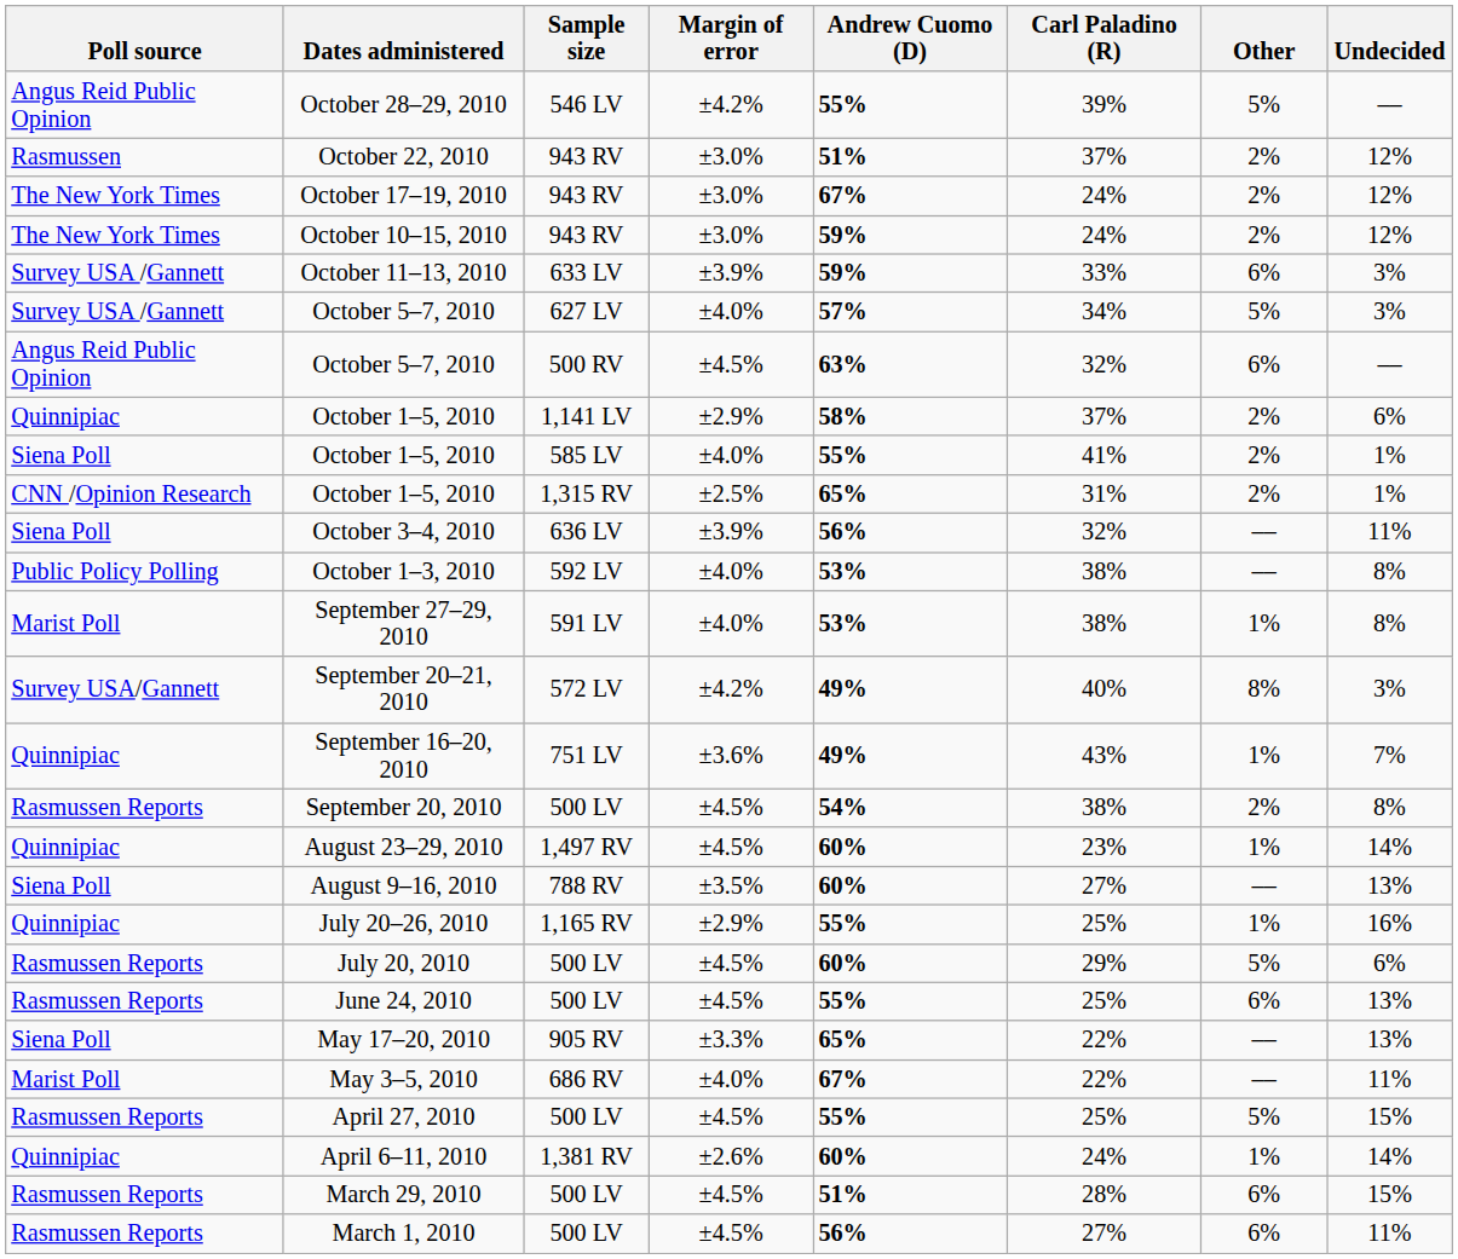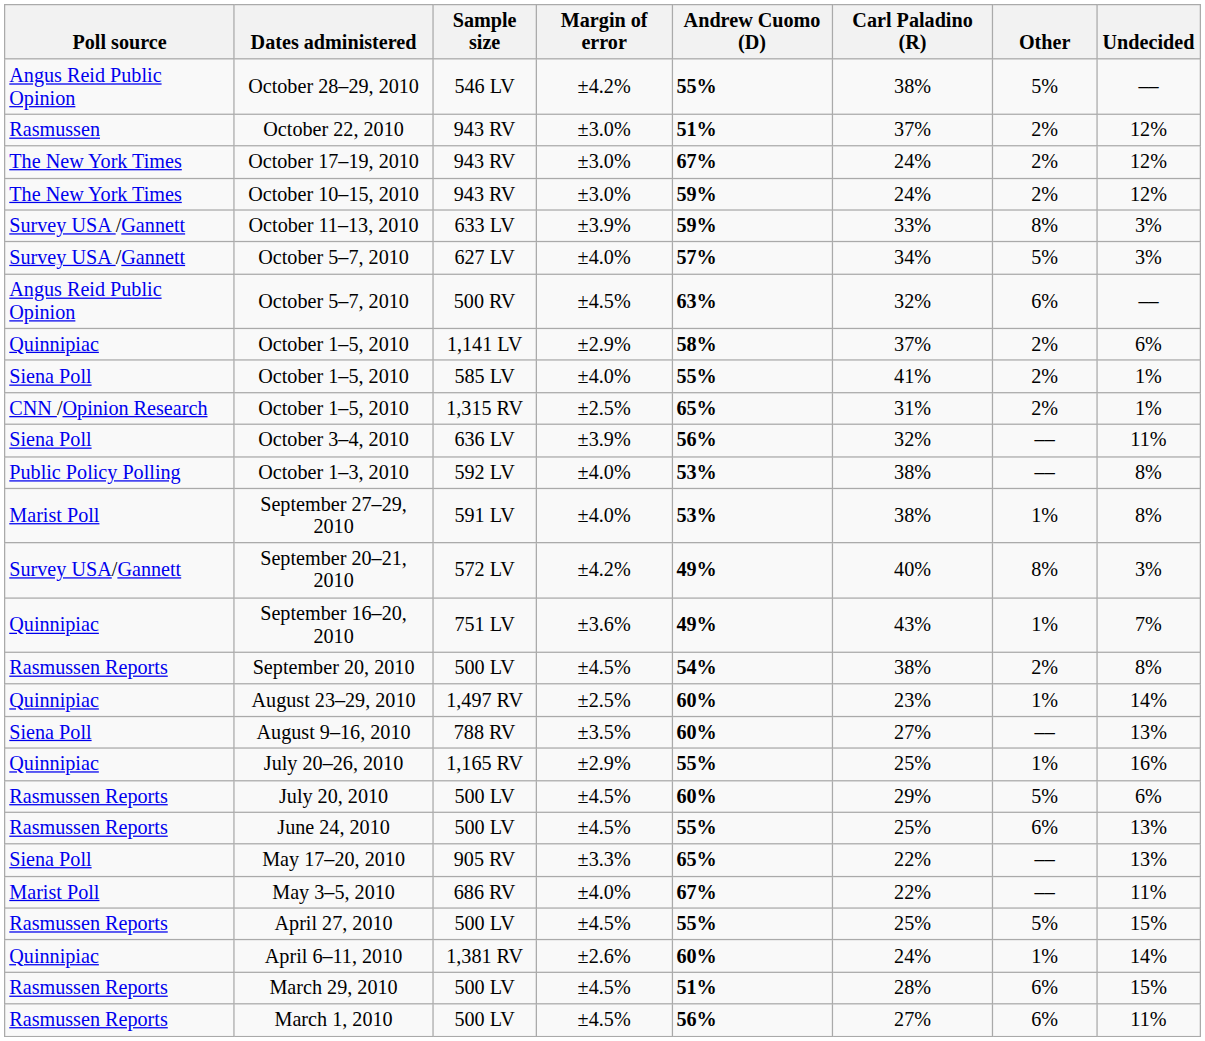 <table class="wikitable">
 <tr valign=bottom>
 <th style="width:175px;">Poll source</th>
 <th style="width:150px;">Dates administered</th>
 <th style="width:75px;">Sample size</th>
 <th style="width:100px;">Margin of error</th>
 <th style="width:120px;">Andrew Cuomo (D)</th>
 <th style="width:120px;">Carl Paladino (R)</th>
 <th style="width:75px;">Other</th>
 <th style="width:75px;">Undecided</th>
 </tr>
 <tr>
 <td><a href='#'>Angus Reid Public Opinion</a></td>
 <td align=center>October 28–29, 2010</td>
 <td align=center>546 LV</td>
 <td align=center>±4.2%</td>
 <td><strong>55%</strong></td>
-<td align=center>39%</td>
+<td align=center>38%</td>
 <td align=center>5%</td>
 <td align=center>––</td>
 </tr>
 <tr>
 <td><a href='#'>Rasmussen</a></td>
 <td align=center>October 22, 2010</td>
 <td align=center>943 RV</td>
 <td align=center>±3.0%</td>
 <td><strong>51%</strong></td>
 <td align=center>37%</td>
 <td align=center>2%</td>
 <td align=center>12%</td>
 </tr>
 <tr>
 <td><a href='#'>The New York Times</a></td>
 <td align=center>October 17–19, 2010</td>
 <td align=center>943 RV</td>
 <td align=center>±3.0%</td>
 <td><strong>67%</strong></td>
 <td align=center>24%</td>
 <td align=center>2%</td>
 <td align=center>12%</td>
 </tr>
 <tr>
 <td><a href='#'>The New York Times</a></td>
 <td align=center>October 10–15, 2010</td>
 <td align=center>943 RV</td>
 <td align=center>±3.0%</td>
 <td><strong>59%</strong></td>
 <td align=center>24%</td>
 <td align=center>2%</td>
 <td align=center>12%</td>
 </tr>
 <tr>
 <td><a href='#'>Survey USA </a>/<a href='#'>Gannett</a></td>
 <td align=center>October 11–13, 2010</td>
 <td align=center>633 LV</td>
 <td align=center>±3.9%</td>
 <td><strong>59%</strong></td>
 <td align=center>33%</td>
-<td align=center>6%</td>
+<td align=center>8%</td>
 <td align=center>3%</td>
 </tr>
 <tr>
 <td><a href='#'>Survey USA </a>/<a href='#'>Gannett</a></td>
 <td align=center>October 5–7, 2010</td>
 <td align=center>627 LV</td>
 <td align=center>±4.0%</td>
 <td><strong>57%</strong></td>
 <td align=center>34%</td>
 <td align=center>5%</td>
 <td align=center>3%</td>
 </tr>
 <tr>
 <td><a href='#'>Angus Reid Public Opinion</a></td>
 <td align=center>October 5–7, 2010</td>
 <td align=center>500 RV</td>
 <td align=center>±4.5%</td>
 <td><strong>63%</strong></td>
 <td align=center>32%</td>
 <td align=center>6%</td>
 <td align=center>––</td>
 </tr>
 <tr>
 <td><a href='#'>Quinnipiac</a></td>
 <td align=center>October 1–5, 2010</td>
 <td align=center>1,141 LV</td>
 <td align=center>±2.9%</td>
 <td><strong>58%</strong></td>
 <td align=center>37%</td>
 <td align=center>2%</td>
 <td align=center>6%</td>
 </tr>
 <tr>
 <td><a href='#'>Siena Poll</a></td>
 <td align=center>October 1–5, 2010</td>
 <td align=center>585 LV</td>
 <td align=center>±4.0%</td>
 <td><strong>55%</strong></td>
 <td align=center>41%</td>
 <td align=center>2%</td>
 <td align=center>1%</td>
 </tr>
 <tr>
 <td><a href='#'>CNN </a>/<a href='#'>Opinion Research</a></td>
 <td align=center>October 1–5, 2010</td>
 <td align=center>1,315 RV</td>
 <td align=center>±2.5%</td>
 <td><strong>65%</strong></td>
 <td align=center>31%</td>
 <td align=center>2%</td>
 <td align=center>1%</td>
 </tr>
 <tr>
 <td><a href='#'>Siena Poll</a></td>
 <td align=center>October 3–4, 2010</td>
 <td align=center>636 LV</td>
 <td align=center>±3.9%</td>
 <td><strong>56%</strong></td>
 <td align=center>32%</td>
 <td align=center>––</td>
 <td align=center>11%</td>
 </tr>
 <tr>
 <td><a href='#'>Public Policy Polling</a></td>
 <td align=center>October 1–3, 2010</td>
 <td align=center>592 LV</td>
 <td align=center>±4.0%</td>
 <td><strong>53%</strong></td>
 <td align=center>38%</td>
 <td align=center>––</td>
 <td align=center>8%</td>
 </tr>
 <tr>
 <td><a href='#'>Marist Poll</a></td>
 <td align=center>September 27–29, 2010</td>
 <td align=center>591 LV</td>
 <td align=center>±4.0%</td>
 <td><strong>53%</strong></td>
 <td align=center>38%</td>
 <td align=center>1%</td>
 <td align=center>8%</td>
 </tr>
 <tr>
 <td><a href='#'>Survey USA</a>/<a href='#'>Gannett</a></td>
 <td align=center>September 20–21, 2010</td>
 <td align=center>572 LV</td>
 <td align=center>±4.2%</td>
 <td><strong>49%</strong></td>
 <td align=center>40%</td>
 <td align=center>8%</td>
 <td align=center>3%</td>
 </tr>
 <tr>
 <td><a href='#'>Quinnipiac</a></td>
 <td align=center>September 16–20, 2010</td>
 <td align=center>751 LV</td>
 <td align=center>±3.6%</td>
 <td><strong>49%</strong></td>
 <td align=center>43%</td>
 <td align=center>1%</td>
 <td align=center>7%</td>
 </tr>
 <tr>
 <td><a href='#'>Rasmussen Reports</a></td>
 <td align=center>September 20, 2010</td>
 <td align=center>500 LV</td>
 <td align=center>±4.5%</td>
 <td><strong>54%</strong></td>
 <td align=center>38%</td>
 <td align=center>2%</td>
 <td align=center>8%</td>
 </tr>
 <tr>
 <td><a href='#'>Quinnipiac</a></td>
 <td align=center>August 23–29, 2010</td>
 <td align=center>1,497 RV</td>
-<td align=center>±4.5%</td>
+<td align=center>±2.5%</td>
 <td><strong>60%</strong></td>
 <td align=center>23%</td>
 <td align=center>1%</td>
 <td align=center>14%</td>
 </tr>
 <tr>
 <td><a href='#'>Siena Poll</a></td>
 <td align=center>August 9–16, 2010</td>
 <td align=center>788 RV</td>
 <td align=center>±3.5%</td>
 <td><strong>60%</strong></td>
 <td align=center>27%</td>
 <td align=center>––</td>
 <td align=center>13%</td>
 </tr>
 <tr>
 <td><a href='#'>Quinnipiac</a></td>
 <td align=center>July 20–26, 2010</td>
 <td align=center>1,165 RV</td>
 <td align=center>±2.9%</td>
 <td><strong>55%</strong></td>
 <td align=center>25%</td>
 <td align=center>1%</td>
 <td align=center>16%</td>
 </tr>
 <tr>
 <td><a href='#'>Rasmussen Reports</a></td>
 <td align=center>July 20, 2010</td>
 <td align=center>500 LV</td>
 <td align=center>±4.5%</td>
 <td><strong>60%</strong></td>
 <td align=center>29%</td>
 <td align=center>5%</td>
 <td align=center>6%</td>
 </tr>
 <tr>
 <td><a href='#'>Rasmussen Reports</a></td>
 <td align=center>June 24, 2010</td>
 <td align=center>500 LV</td>
 <td align=center>±4.5%</td>
 <td><strong>55%</strong></td>
 <td align=center>25%</td>
 <td align=center>6%</td>
 <td align=center>13%</td>
 </tr>
 <tr>
 <td><a href='#'>Siena Poll</a></td>
 <td align=center>May 17–20, 2010</td>
 <td align=center>905 RV</td>
 <td align=center>±3.3%</td>
 <td><strong>65%</strong></td>
 <td align=center>22%</td>
 <td align=center>––</td>
 <td align=center>13%</td>
 </tr>
 <tr>
 <td><a href='#'>Marist Poll</a></td>
 <td align=center>May 3–5, 2010</td>
 <td align=center>686 RV</td>
 <td align=center>±4.0%</td>
 <td><strong>67%</strong></td>
 <td align=center>22%</td>
 <td align=center>––</td>
 <td align=center>11%</td>
 </tr>
 <tr>
 <td><a href='#'>Rasmussen Reports</a></td>
 <td align=center>April 27, 2010</td>
 <td align=center>500 LV</td>
 <td align=center>±4.5%</td>
 <td><strong>55%</strong></td>
 <td align=center>25%</td>
 <td align=center>5%</td>
 <td align=center>15%</td>
 </tr>
 <tr>
 <td><a href='#'>Quinnipiac</a></td>
 <td align=center>April 6–11, 2010</td>
 <td align=center>1,381 RV</td>
 <td align=center>±2.6%</td>
 <td><strong>60%</strong></td>
 <td align=center>24%</td>
 <td align=center>1%</td>
 <td align=center>14%</td>
 </tr>
 <tr>
 <td><a href='#'>Rasmussen Reports</a></td>
 <td align=center>March 29, 2010</td>
 <td align=center>500 LV</td>
 <td align=center>±4.5%</td>
 <td><strong>51%</strong></td>
 <td align=center>28%</td>
 <td align=center>6%</td>
 <td align=center>15%</td>
 </tr>
 <tr>
 <td><a href='#'>Rasmussen Reports</a></td>
 <td align=center>March 1, 2010</td>
 <td align=center>500 LV</td>
 <td align=center>±4.5%</td>
 <td><strong>56%</strong></td>
 <td align=center>27%</td>
 <td align=center>6%</td>
 <td align=center>11%</td>
 </tr>
 </table>
